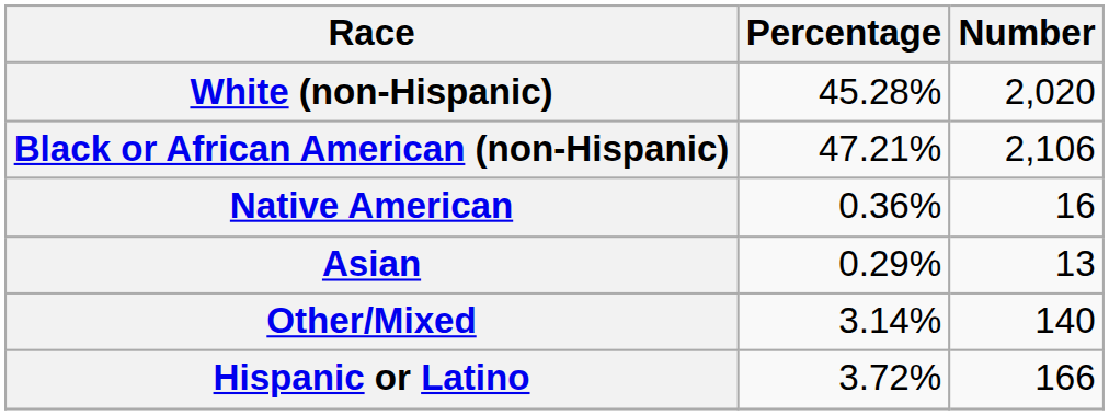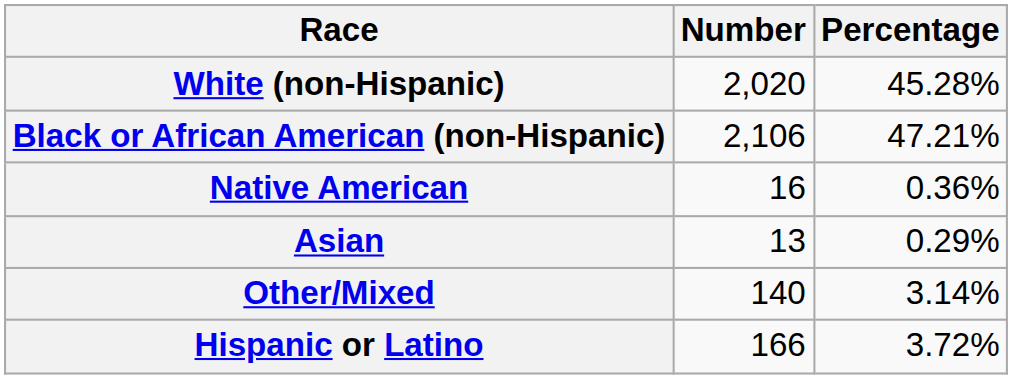 <table class="wikitable" style="text-align:right">
 <tr>
 <th scope="col">Race</th>
+<th scope="col">Number</th>
 <th scope="col">Percentage</th>
-<th scope="col">Number</th>
 </tr>
 <tr>
 <th scope="row"><a href='#'>White</a> (non-Hispanic)</th>
+<td>2,020</td>
 <td>45.28%</td>
-<td>2,020</td>
 </tr>
 <tr>
 <th scope="row"><a href='#'>Black or African American</a> (non-Hispanic)</th>
+<td>2,106</td>
 <td>47.21%</td>
-<td>2,106</td>
 </tr>
 <tr>
 <th scope="row"><a href='#'>Native American</a></th>
+<td>16</td>
 <td>0.36%</td>
-<td>16</td>
 </tr>
 <tr>
 <th scope="row"><a href='#'>Asian</a></th>
+<td>13</td>
 <td>0.29%</td>
-<td>13</td>
 </tr>
 <tr>
 <th scope="row"><a href='#'>Other/Mixed</a></th>
+<td>140</td>
 <td>3.14%</td>
-<td>140</td>
 </tr>
 <tr>
 <th scope="row"><a href='#'>Hispanic</a> or <a href='#'>Latino</a></th>
+<td>166</td>
 <td>3.72%</td>
-<td>166</td>
 </tr>
 </table>
